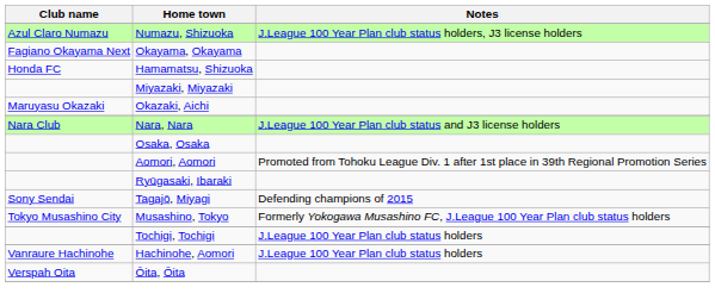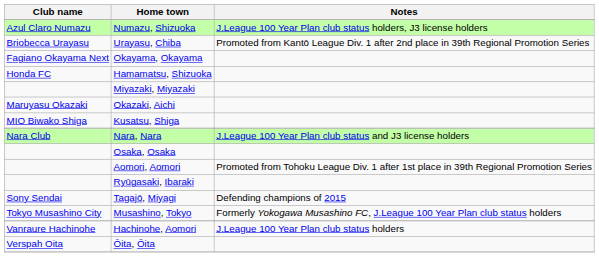 <table class="wikitable sortable">
 <tr>
 <th>Club name</th>
 <th>Home town</th>
 <th>Notes</th>
 </tr>
 <tr>
 </tr>
 <tr bgcolor="C3FFA6">
 <td><a href='#'>Azul Claro Numazu</a></td>
 <td><a href='#'>Numazu</a>, <a href='#'>Shizuoka</a></td>
 <td><a href='#'>J.League 100 Year Plan club status</a> holders, J3 license holders</td>
+</tr>
+<tr>
+<td><a href='#'>Briobecca Urayasu</a></td>
+<td><a href='#'>Urayasu</a>, <a href='#'>Chiba</a></td>
+<td>Promoted from Kantō League Div. 1 after 2nd place in 39th Regional Promotion Series</td>
 </tr>
 <tr>
 <td><a href='#'>Fagiano Okayama Next</a></td>
 <td><a href='#'>Okayama</a>, <a href='#'>Okayama</a></td>
 <td></td>
 </tr>
 <tr>
 <td><a href='#'>Honda FC</a></td>
 <td><a href='#'>Hamamatsu</a>, <a href='#'>Shizuoka</a></td>
 <td></td>
 </tr>
 <tr>
 <td></td>
 <td><a href='#'>Miyazaki</a>, <a href='#'>Miyazaki</a></td>
 <td></td>
 </tr>
 <tr>
 <td><a href='#'>Maruyasu Okazaki</a></td>
 <td><a href='#'>Okazaki</a>, <a href='#'>Aichi</a></td>
+<td></td>
+</tr>
+<tr>
+<td><a href='#'>MIO Biwako Shiga</a></td>
+<td><a href='#'>Kusatsu</a>, <a href='#'>Shiga</a></td>
 <td></td>
 </tr>
 <tr>
 </tr>
 <tr bgcolor="C3FFA6">
 <td><a href='#'>Nara Club</a></td>
 <td><a href='#'>Nara</a>, <a href='#'>Nara</a></td>
 <td><a href='#'>J.League 100 Year Plan club status</a> and J3 license holders</td>
 </tr>
 <tr>
 <td></td>
 <td><a href='#'>Osaka</a>, <a href='#'>Osaka</a></td>
 <td></td>
 </tr>
 <tr>
 <td></td>
 <td><a href='#'>Aomori</a>, <a href='#'>Aomori</a></td>
 <td>Promoted from Tohoku League Div. 1 after 1st place in 39th Regional Promotion Series</td>
 </tr>
 <tr>
 <td></td>
 <td><a href='#'>Ryūgasaki</a>, <a href='#'>Ibaraki</a></td>
 <td></td>
 </tr>
 <tr>
 <td><a href='#'>Sony Sendai</a></td>
 <td><a href='#'>Tagajō</a>, <a href='#'>Miyagi</a></td>
 <td>Defending champions of <a href='#'>2015</a></td>
 </tr>
 <tr>
 <td><a href='#'>Tokyo Musashino City</a></td>
 <td><a href='#'>Musashino</a>, <a href='#'>Tokyo</a></td>
 <td>Formerly <em>Yokogawa Musashino FC</em>, <a href='#'>J.League 100 Year Plan club status</a> holders</td>
 </tr>
 <tr>
 </tr>
 <tr>
-<td></td>
-<td><a href='#'>Tochigi</a>, <a href='#'>Tochigi</a></td>
-<td><a href='#'>J.League 100 Year Plan club status</a> holders</td>
-</tr>
-<tr>
 </tr>
 <tr>
 <td><a href='#'>Vanraure Hachinohe</a></td>
 <td><a href='#'>Hachinohe</a>, <a href='#'>Aomori</a></td>
 <td><a href='#'>J.League 100 Year Plan club status</a> holders</td>
 </tr>
 <tr>
 <td><a href='#'>Verspah Oita</a></td>
 <td><a href='#'>Ōita</a>, <a href='#'>Ōita</a></td>
 <td></td>
 </tr>
 <tr>
 </tr>
 </table>
